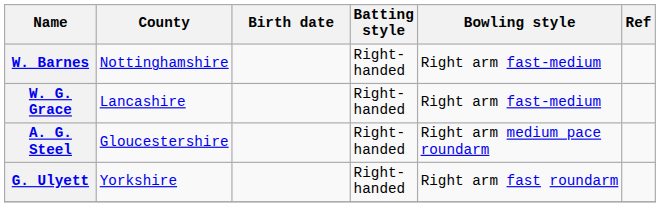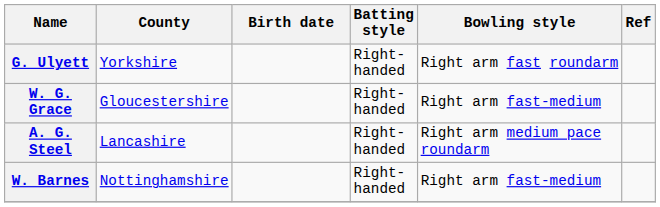 <table class="wikitable plainrowheaders" style="font-size:95%; width:90%;">
 <tr>
 <th scope="col" width="15%">Name</th>
 <th scope="col" width="15%">County</th>
 <th scope="col" width="20%">Birth date</th>
 <th scope="col" width="10%">Batting style</th>
 <th scope="col" width="35%">Bowling style</th>
 <th scope="col" width="5%">Ref</th>
 </tr>
 <tr>
+<th scope="row"><a href='#'>G. Ulyett</a></th>
+<td><a href='#'>Yorkshire</a></td>
+<td></td>
+<td>Right-handed</td>
+<td>Right arm <a href='#'>fast</a> <a href='#'>roundarm</a></td>
+<td></td>
+</tr>
+<tr>
+<th scope="row"><a href='#'>W. G. Grace</a></th>
+<td><a href='#'>Gloucestershire</a></td>
+<td></td>
+<td>Right-handed</td>
+<td>Right arm <a href='#'>fast-medium</a></td>
+<td></td>
+</tr>
+<tr>
+<th scope="row"><a href='#'>A. G. Steel</a></th>
+<td><a href='#'>Lancashire</a></td>
+<td></td>
+<td>Right-handed</td>
+<td>Right arm <a href='#'>medium pace</a> <a href='#'>roundarm</a></td>
+<td></td>
+</tr>
+<tr>
 <th scope="row"><a href='#'>W. Barnes</a></th>
 <td><a href='#'>Nottinghamshire</a></td>
 <td></td>
 <td>Right-handed</td>
 <td>Right arm <a href='#'>fast-medium</a></td>
 <td></td>
 </tr>
 <tr>
-<th scope="row"><a href='#'>W. G. Grace</a></th>
-<td><a href='#'>Lancashire</a></td>
-<td></td>
-<td>Right-handed</td>
-<td>Right arm <a href='#'>fast-medium</a></td>
-<td></td>
-</tr>
-<tr>
-<th scope="row"><a href='#'>A. G. Steel</a></th>
-<td><a href='#'>Gloucestershire</a></td>
-<td></td>
-<td>Right-handed</td>
-<td>Right arm <a href='#'>medium pace</a> <a href='#'>roundarm</a></td>
-<td></td>
-</tr>
-<tr>
-<th scope="row"><a href='#'>G. Ulyett</a></th>
-<td><a href='#'>Yorkshire</a></td>
-<td></td>
-<td>Right-handed</td>
-<td>Right arm <a href='#'>fast</a> <a href='#'>roundarm</a></td>
-<td></td>
-</tr>
-<tr>
 </tr>
 </table>
